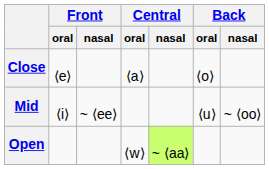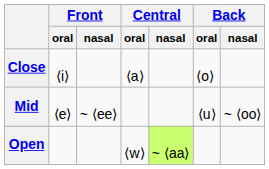 <table class="wikitable">
 <tr>
 <th rowspan=2></th>
 <th colspan=2><a href='#'>Front</a></th>
 <th colspan=2><a href='#'>Central</a></th>
 <th colspan=2><a href='#'>Back</a></th>
 </tr>
 <tr>
 <th><small>oral</small></th>
 <th><small>nasal</small></th>
 <th><small>oral</small></th>
 <th><small>nasal</small></th>
 <th><small>oral</small></th>
 <th><small>nasal</small></th>
 </tr>
 <tr>
 <th><a href='#'>Close</a></th>
-<td align=center><br> ⟨e⟩ <br><big></big></td>
+<td align=center><br> ⟨i⟩ <br><big></big></td>
 <td></td>
 <td align=center><br> ⟨a⟩ <br><big></big></td>
 <td></td>
 <td><br> ⟨o⟩ <br><big></big></td>
 <td></td>
 </tr>
 <tr>
 <th><a href='#'>Mid</a></th>
-<td align=center><br> ⟨i⟩ <br><big></big></td>
+<td align=center><br> ⟨e⟩ <br><big></big></td>
 <td align="center"><br>~ ⟨ee⟩ <br><big></big></td>
 <td></td>
 <td></td>
 <td align=center><br> ⟨u⟩ <br><big></big></td>
 <td><br>~ ⟨oo⟩ <br><big></big></td>
 </tr>
 <tr>
 <th><a href='#'>Open</a></th>
 <td></td>
 <td></td>
 <td align=center><br> ⟨w⟩ <br><big></big></td>
 <td style="background:#caff70; text-align:center;"><br>~ ⟨aa⟩ <br><big></big></td>
 <td align=center></td>
 <td align="center"></td>
 </tr>
 </table>
